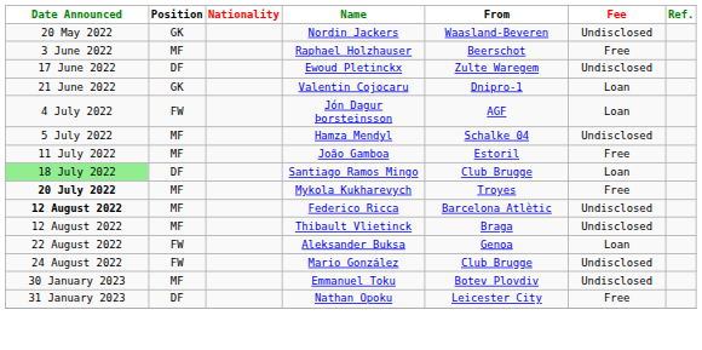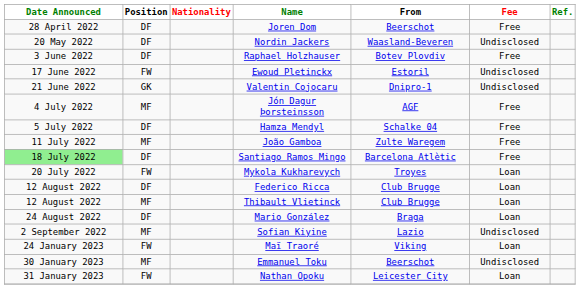 <table class="wikitable" style="text-align:center; font-size:90%">
 <tr>
 <th style="background:#FFFFFF; color:green; width:150px;">Date Announced</th>
 <th style="background:#FFFFFF; color:black; width:50px;">Position</th>
 <th style="background:#FFFFFF; color:red; width:50px;">Nationality</th>
 <th style="background:#FFFFFF; color:green; width:150px;">Name</th>
 <th style="background:#FFFFFF; color:black; width:150px;">From</th>
 <th style="background:#FFFFFF; color:red; width:100px;">Fee</th>
 <th style="background:#FFFFFF; color:green; width:25px;">Ref.</th>
 </tr>
 <tr>
+<td>28 April 2022</td>
+<td>DF</td>
+<td></td>
+<td><a href='#'>Joren Dom</a></td>
+<td> <a href='#'>Beerschot</a></td>
+<td>Free</td>
+<td></td>
+</tr>
+<tr>
 <td>20 May 2022</td>
-<td>GK</td>
+<td>DF</td>
 <td></td>
 <td><a href='#'>Nordin Jackers</a></td>
 <td> <a href='#'>Waasland-Beveren</a></td>
 <td>Undisclosed</td>
 <td></td>
 </tr>
 <tr>
 <td>3 June 2022</td>
-<td>MF</td>
+<td>DF</td>
 <td></td>
 <td><a href='#'>Raphael Holzhauser</a></td>
-<td> <a href='#'>Beerschot</a></td>
+<td> <a href='#'>Botev Plovdiv</a></td>
 <td>Free</td>
 <td></td>
 </tr>
 <tr>
 <td>17 June 2022</td>
-<td>DF</td>
+<td>FW</td>
 <td></td>
 <td><a href='#'>Ewoud Pletinckx</a></td>
-<td> <a href='#'>Zulte Waregem</a></td>
+<td> <a href='#'>Estoril</a></td>
 <td>Undisclosed</td>
 <td></td>
 </tr>
 <tr>
 <td>21 June 2022</td>
 <td>GK</td>
 <td></td>
 <td><a href='#'>Valentin Cojocaru</a></td>
 <td> <a href='#'>Dnipro-1</a></td>
-<td>Loan</td>
+<td>Undisclosed</td>
 <td></td>
 </tr>
 <tr>
 <td>4 July 2022</td>
-<td>FW</td>
+<td>MF</td>
 <td></td>
 <td><a href='#'>Jón Dagur Þorsteinsson</a></td>
 <td> <a href='#'>AGF</a></td>
-<td>Loan</td>
+<td>Free</td>
 <td></td>
 </tr>
 <tr>
 <td>5 July 2022</td>
-<td>MF</td>
+<td>DF</td>
 <td></td>
 <td><a href='#'>Hamza Mendyl</a></td>
 <td> <a href='#'>Schalke 04</a></td>
-<td>Undisclosed</td>
+<td>Free</td>
 <td></td>
 </tr>
 <tr>
 <td>11 July 2022</td>
 <td>MF</td>
 <td></td>
 <td><a href='#'>João Gamboa</a></td>
-<td> <a href='#'>Estoril</a></td>
+<td> <a href='#'>Zulte Waregem</a></td>
 <td>Free</td>
 <td></td>
 </tr>
 <tr>
 <td style="background: lightgreen;">18 July 2022</td>
 <td>DF</td>
 <td></td>
 <td><a href='#'>Santiago Ramos Mingo</a></td>
-<td> <a href='#'>Club Brugge</a></td>
+<td> <a href='#'>Barcelona Atlètic</a></td>
+<td>Free</td>
+<td></td>
+</tr>
+<tr>
+<td>20 July 2022</td>
+<td>FW</td>
+<td></td>
+<td><a href='#'>Mykola Kukharevych</a></td>
+<td> <a href='#'>Troyes</a></td>
 <td>Loan</td>
 <td></td>
 </tr>
 <tr>
-<td><strong>20 July 2022</strong></td>
-<td>MF</td>
-<td></td>
-<td><a href='#'>Mykola Kukharevych</a></td>
-<td> <a href='#'>Troyes</a></td>
-<td>Free</td>
-<td></td>
-</tr>
-<tr>
-<td><strong>12 August 2022</strong></td>
-<td>MF</td>
+<td>12 August 2022</td>
+<td>DF</td>
 <td></td>
 <td><a href='#'>Federico Ricca</a></td>
-<td> <a href='#'>Barcelona Atlètic</a></td>
-<td>Undisclosed</td>
+<td> <a href='#'>Club Brugge</a></td>
+<td>Loan</td>
 <td></td>
 </tr>
 <tr>
 <td>12 August 2022</td>
 <td>MF</td>
 <td></td>
 <td><a href='#'>Thibault Vlietinck</a></td>
-<td> <a href='#'>Braga</a></td>
-<td>Undisclosed</td>
-<td></td>
-</tr>
-<tr>
-<td>22 August 2022</td>
-<td>FW</td>
-<td></td>
-<td><a href='#'>Aleksander Buksa</a></td>
-<td> <a href='#'>Genoa</a></td>
+<td> <a href='#'>Club Brugge</a></td>
 <td>Loan</td>
 <td></td>
 </tr>
 <tr>
 <td>24 August 2022</td>
+<td>DF</td>
+<td></td>
+<td><a href='#'>Mario González</a></td>
+<td> <a href='#'>Braga</a></td>
+<td>Loan</td>
+<td></td>
+</tr>
+<tr>
+<td>2 September 2022</td>
+<td>MF</td>
+<td></td>
+<td><a href='#'>Sofian Kiyine</a></td>
+<td> <a href='#'>Lazio</a></td>
+<td>Undisclosed</td>
+<td></td>
+</tr>
+<tr>
+<td>24 January 2023</td>
 <td>FW</td>
 <td></td>
-<td><a href='#'>Mario González</a></td>
-<td> <a href='#'>Club Brugge</a></td>
-<td>Undisclosed</td>
+<td><a href='#'>Maï Traoré</a></td>
+<td> <a href='#'>Viking</a></td>
+<td>Loan</td>
 <td></td>
 </tr>
 <tr>
 <td>30 January 2023</td>
 <td>MF</td>
 <td></td>
 <td><a href='#'>Emmanuel Toku</a></td>
-<td> <a href='#'>Botev Plovdiv</a></td>
+<td> <a href='#'>Beerschot</a></td>
 <td>Undisclosed</td>
 <td></td>
 </tr>
 <tr>
 <td>31 January 2023</td>
-<td>DF</td>
+<td>FW</td>
 <td></td>
 <td><a href='#'>Nathan Opoku</a></td>
 <td> <a href='#'>Leicester City</a></td>
-<td>Free</td>
+<td>Loan</td>
 <td></td>
 </tr>
 <tr>
 </tr>
 </table>
